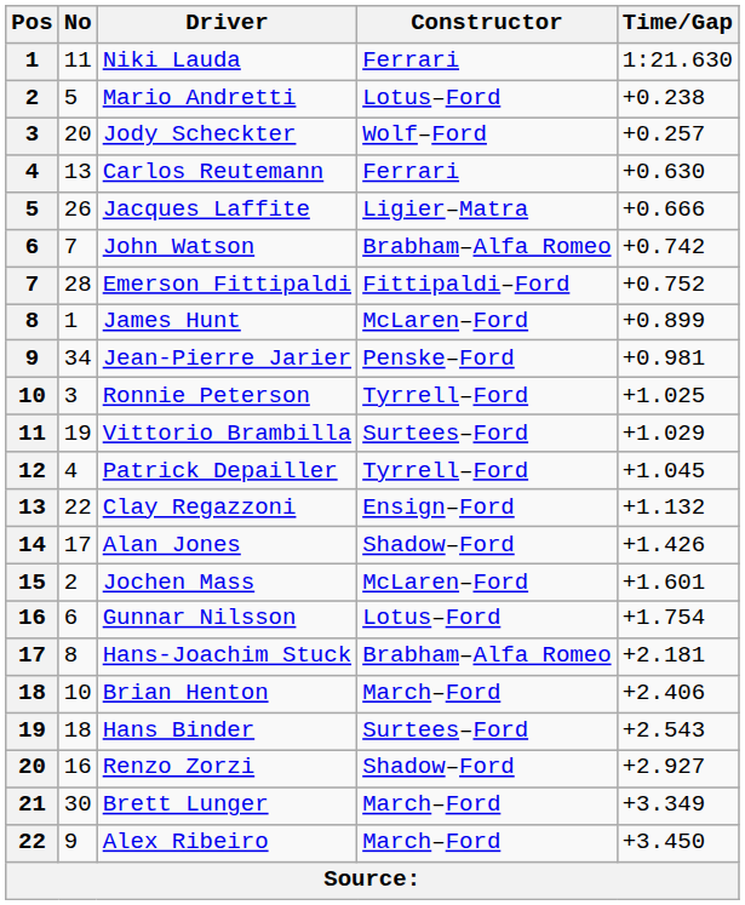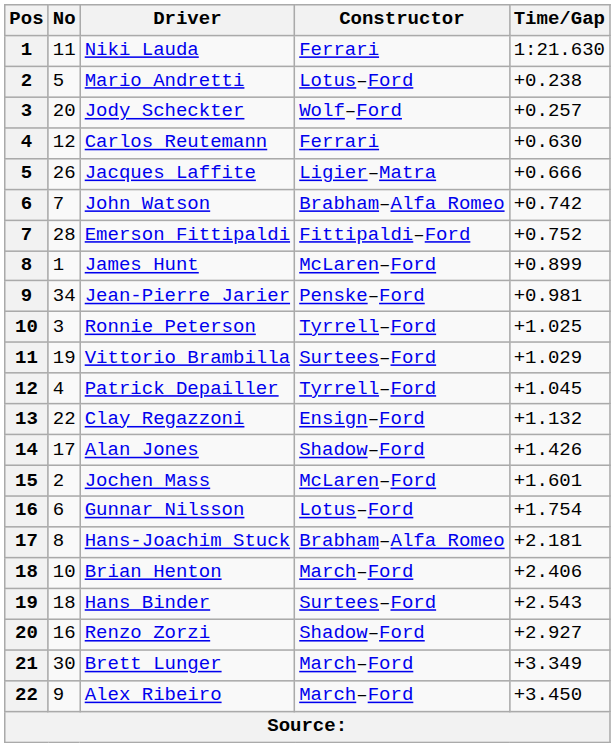 <table class="wikitable sortable" style="font-size: 95%;">
 <tr>
 <th>Pos</th>
 <th>No</th>
 <th>Driver</th>
 <th>Constructor</th>
 <th>Time/Gap</th>
 </tr>
 <tr>
 <th>1</th>
 <td>11</td>
 <td> <a href='#'>Niki Lauda</a></td>
 <td><a href='#'>Ferrari</a></td>
 <td>1:21.630</td>
 </tr>
 <tr>
 <th>2</th>
 <td>5</td>
 <td> <a href='#'>Mario Andretti</a></td>
 <td><a href='#'>Lotus</a>–<a href='#'>Ford</a></td>
 <td>+0.238</td>
 </tr>
 <tr>
 <th>3</th>
 <td>20</td>
 <td> <a href='#'>Jody Scheckter</a></td>
 <td><a href='#'>Wolf</a>–<a href='#'>Ford</a></td>
 <td>+0.257</td>
 </tr>
 <tr>
 <th>4</th>
-<td>13</td>
+<td>12</td>
 <td> <a href='#'>Carlos Reutemann</a></td>
 <td><a href='#'>Ferrari</a></td>
 <td>+0.630</td>
 </tr>
 <tr>
 <th>5</th>
 <td>26</td>
 <td> <a href='#'>Jacques Laffite</a></td>
 <td><a href='#'>Ligier</a>–<a href='#'>Matra</a></td>
 <td>+0.666</td>
 </tr>
 <tr>
 <th>6</th>
 <td>7</td>
 <td> <a href='#'>John Watson</a></td>
 <td><a href='#'>Brabham</a>–<a href='#'>Alfa Romeo</a></td>
 <td>+0.742</td>
 </tr>
 <tr>
 <th>7</th>
 <td>28</td>
 <td> <a href='#'>Emerson Fittipaldi</a></td>
 <td><a href='#'>Fittipaldi</a>–<a href='#'>Ford</a></td>
 <td>+0.752</td>
 </tr>
 <tr>
 <th>8</th>
 <td>1</td>
 <td> <a href='#'>James Hunt</a></td>
 <td><a href='#'>McLaren</a>–<a href='#'>Ford</a></td>
 <td>+0.899</td>
 </tr>
 <tr>
 <th>9</th>
 <td>34</td>
 <td> <a href='#'>Jean-Pierre Jarier</a></td>
 <td><a href='#'>Penske</a>–<a href='#'>Ford</a></td>
 <td>+0.981</td>
 </tr>
 <tr>
 <th>10</th>
 <td>3</td>
 <td> <a href='#'>Ronnie Peterson</a></td>
 <td><a href='#'>Tyrrell</a>–<a href='#'>Ford</a></td>
 <td>+1.025</td>
 </tr>
 <tr>
 <th>11</th>
 <td>19</td>
 <td> <a href='#'>Vittorio Brambilla</a></td>
 <td><a href='#'>Surtees</a>–<a href='#'>Ford</a></td>
 <td>+1.029</td>
 </tr>
 <tr>
 <th>12</th>
 <td>4</td>
 <td> <a href='#'>Patrick Depailler</a></td>
 <td><a href='#'>Tyrrell</a>–<a href='#'>Ford</a></td>
 <td>+1.045</td>
 </tr>
 <tr>
 <th>13</th>
 <td>22</td>
 <td> <a href='#'>Clay Regazzoni</a></td>
 <td><a href='#'>Ensign</a>–<a href='#'>Ford</a></td>
 <td>+1.132</td>
 </tr>
 <tr>
 <th>14</th>
 <td>17</td>
 <td> <a href='#'>Alan Jones</a></td>
 <td><a href='#'>Shadow</a>–<a href='#'>Ford</a></td>
 <td>+1.426</td>
 </tr>
 <tr>
 <th>15</th>
 <td>2</td>
 <td> <a href='#'>Jochen Mass</a></td>
 <td><a href='#'>McLaren</a>–<a href='#'>Ford</a></td>
 <td>+1.601</td>
 </tr>
 <tr>
 <th>16</th>
 <td>6</td>
 <td> <a href='#'>Gunnar Nilsson</a></td>
 <td><a href='#'>Lotus</a>–<a href='#'>Ford</a></td>
 <td>+1.754</td>
 </tr>
 <tr>
 <th>17</th>
 <td>8</td>
 <td> <a href='#'>Hans-Joachim Stuck</a></td>
 <td><a href='#'>Brabham</a>–<a href='#'>Alfa Romeo</a></td>
 <td>+2.181</td>
 </tr>
 <tr>
 <th>18</th>
 <td>10</td>
 <td> <a href='#'>Brian Henton</a></td>
 <td><a href='#'>March</a>–<a href='#'>Ford</a></td>
 <td>+2.406</td>
 </tr>
 <tr>
 <th>19</th>
 <td>18</td>
 <td> <a href='#'>Hans Binder</a></td>
 <td><a href='#'>Surtees</a>–<a href='#'>Ford</a></td>
 <td>+2.543</td>
 </tr>
 <tr>
 <th>20</th>
 <td>16</td>
 <td> <a href='#'>Renzo Zorzi</a></td>
 <td><a href='#'>Shadow</a>–<a href='#'>Ford</a></td>
 <td>+2.927</td>
 </tr>
 <tr>
 <th>21</th>
 <td>30</td>
 <td> <a href='#'>Brett Lunger</a></td>
 <td><a href='#'>March</a>–<a href='#'>Ford</a></td>
 <td>+3.349</td>
 </tr>
 <tr>
 <th>22</th>
 <td>9</td>
 <td> <a href='#'>Alex Ribeiro</a></td>
 <td><a href='#'>March</a>–<a href='#'>Ford</a></td>
 <td>+3.450</td>
 </tr>
 <tr>
 <th colspan=5>Source:</th>
 </tr>
 </table>
